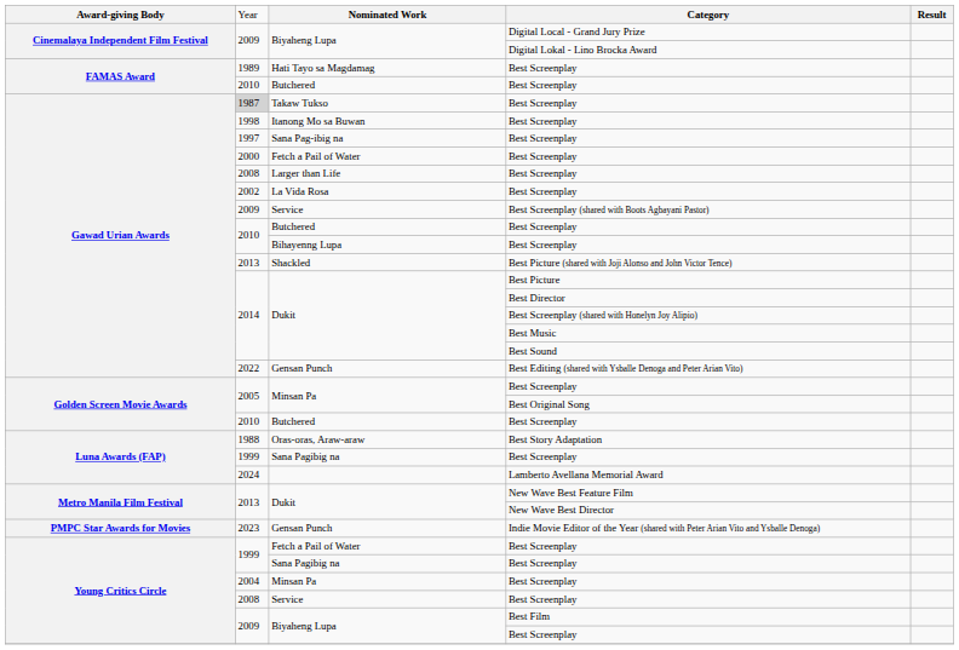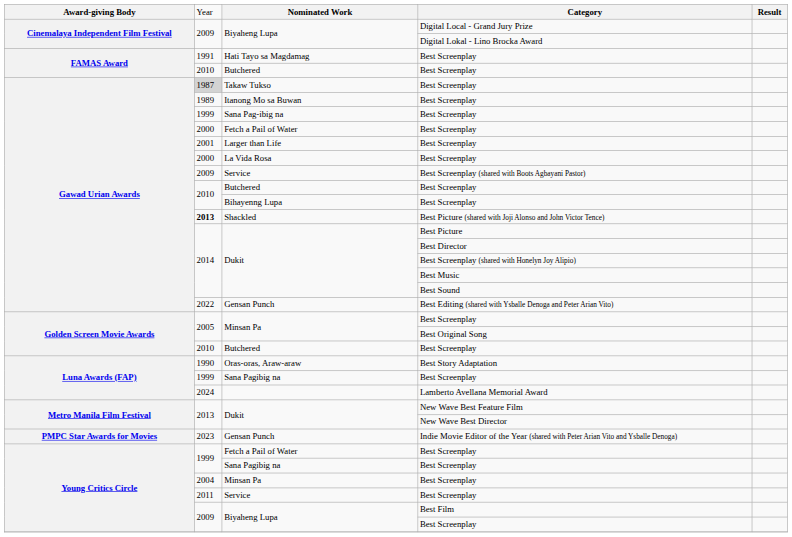 <table class="wikitable sortable plainrowheaders" style="font-size:88%; width:100%;">
 <tr>
 <th>Award-giving Body</th>
 <td>Year</td>
 <th scope="col" width="25%">Nominated Work</th>
 <th>Category</th>
 <th>Result</th>
 </tr>
 <tr>
 <th scope="rowgroup" rowspan="2"><a href='#'>Cinemalaya Independent Film Festival</a></th>
 <td rowspan="2">2009</td>
 <td rowspan="2">Biyaheng Lupa</td>
 <td>Digital Local - Grand Jury Prize</td>
 <td></td>
 </tr>
 <tr>
 <td>Digital Lokal - Lino Brocka Award</td>
 <td></td>
 </tr>
 <tr>
 <th scope="rowgroup" rowspan="2"><a href='#'>FAMAS Award</a></th>
-<td>1989</td>
+<td>1991</td>
 <td>Hati Tayo sa Magdamag</td>
 <td>Best Screenplay</td>
 <td></td>
 </tr>
 <tr>
 <td>2010</td>
 <td>Butchered</td>
 <td>Best Screenplay</td>
 <td></td>
 </tr>
 <tr>
 <th scope="rowgroup" rowspan="16"><a href='#'>Gawad Urian Awards</a></th>
 <td style="background: lightgrey;">1987</td>
 <td>Takaw Tukso</td>
 <td>Best Screenplay</td>
 <td></td>
 </tr>
 <tr>
-<td>1998</td>
+<td>1989</td>
 <td>Itanong Mo sa Buwan</td>
 <td>Best Screenplay</td>
 <td></td>
 </tr>
 <tr>
-<td>1997</td>
+<td>1999</td>
 <td>Sana Pag-ibig na</td>
 <td>Best Screenplay</td>
 <td></td>
 </tr>
 <tr>
 <td>2000</td>
 <td>Fetch a Pail of Water</td>
 <td>Best Screenplay</td>
 <td></td>
 </tr>
 <tr>
-<td>2008</td>
+<td>2001</td>
 <td>Larger than Life</td>
 <td>Best Screenplay</td>
 <td></td>
 </tr>
 <tr>
-<td>2002</td>
+<td>2000</td>
 <td>La Vida Rosa</td>
 <td>Best Screenplay</td>
 <td></td>
 </tr>
 <tr>
 <td>2009</td>
 <td>Service</td>
 <td>Best Screenplay <small>(shared with Boots Agbayani Pastor)</small></td>
 <td></td>
 </tr>
 <tr>
 <td rowspan="2">2010</td>
 <td>Butchered</td>
 <td>Best Screenplay</td>
 <td></td>
 </tr>
 <tr>
 <td>Bihayenng Lupa</td>
 <td>Best Screenplay</td>
 <td></td>
 </tr>
 <tr>
-<td>2013</td>
+<td><strong>2013</strong></td>
 <td>Shackled</td>
 <td>Best Picture <small>(shared with Joji Alonso and John Victor Tence)</small></td>
 <td></td>
 </tr>
 <tr>
 <td rowspan="5">2014</td>
 <td rowspan="5">Dukit</td>
 <td>Best Picture</td>
 <td></td>
 </tr>
 <tr>
 <td>Best Director</td>
 <td></td>
 </tr>
 <tr>
 <td>Best Screenplay <small>(shared with Honelyn Joy Alipio)</small></td>
 <td></td>
 </tr>
 <tr>
 <td>Best Music</td>
 <td></td>
 </tr>
 <tr>
 <td>Best Sound</td>
 <td></td>
 </tr>
 <tr>
 <td>2022</td>
 <td>Gensan Punch</td>
 <td>Best Editing <small>(shared with Ysballe Denoga and Peter Arian Vito)</small></td>
 <td></td>
 </tr>
 <tr>
 <th scope="rowgroup" rowspan="3"><a href='#'>Golden Screen Movie Awards</a></th>
 <td rowspan="2">2005</td>
 <td rowspan="2">Minsan Pa</td>
 <td>Best Screenplay</td>
 <td></td>
 </tr>
 <tr>
 <td>Best Original Song</td>
 <td></td>
 </tr>
 <tr>
 <td>2010</td>
 <td>Butchered</td>
 <td>Best Screenplay</td>
 <td></td>
 </tr>
 <tr>
 <th scope="rowgroup" rowspan="3"><a href='#'>Luna Awards (FAP)</a></th>
-<td>1988</td>
+<td>1990</td>
 <td>Oras-oras, Araw-araw</td>
 <td>Best Story Adaptation</td>
 <td></td>
 </tr>
 <tr>
 <td>1999</td>
 <td>Sana Pagibig na</td>
 <td>Best Screenplay</td>
 <td></td>
 </tr>
 <tr>
 <td>2024</td>
 <td></td>
 <td>Lamberto Avellana Memorial Award</td>
 <td></td>
 </tr>
 <tr>
 <th scope="rowgroup" rowspan="2"><a href='#'>Metro Manila Film Festival</a></th>
 <td rowspan="2">2013</td>
 <td rowspan="2">Dukit</td>
 <td>New Wave Best Feature Film</td>
 <td></td>
 </tr>
 <tr>
 <td>New Wave Best Director</td>
 <td></td>
 </tr>
 <tr>
 <th scope="rowgroup"><a href='#'>PMPC Star Awards for Movies</a></th>
 <td>2023</td>
 <td>Gensan Punch</td>
 <td>Indie Movie Editor of the Year <small>(shared with Peter Arian Vito and Ysballe Denoga)</small></td>
 <td></td>
 </tr>
 <tr>
 <th scope="rowgroup" rowspan="6"><a href='#'>Young Critics Circle</a></th>
 <td rowspan="2">1999</td>
 <td>Fetch a Pail of Water</td>
 <td>Best Screenplay</td>
 <td></td>
 </tr>
 <tr>
 <td>Sana Pagibig na</td>
 <td>Best Screenplay</td>
 <td></td>
 </tr>
 <tr>
 <td>2004</td>
 <td>Minsan Pa</td>
 <td>Best Screenplay</td>
 <td></td>
 </tr>
 <tr>
-<td>2008</td>
+<td>2011</td>
 <td>Service</td>
 <td>Best Screenplay</td>
 <td></td>
 </tr>
 <tr>
 <td rowspan="2">2009</td>
 <td rowspan="2">Biyaheng Lupa</td>
 <td>Best Film</td>
 <td></td>
 </tr>
 <tr>
 <td>Best Screenplay</td>
 <td></td>
 </tr>
 <tr>
 </tr>
 </table>
